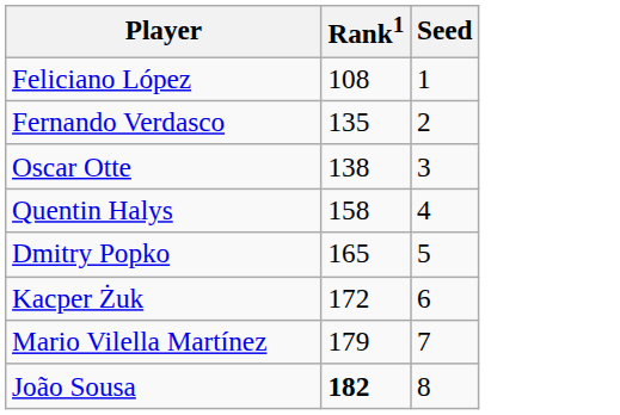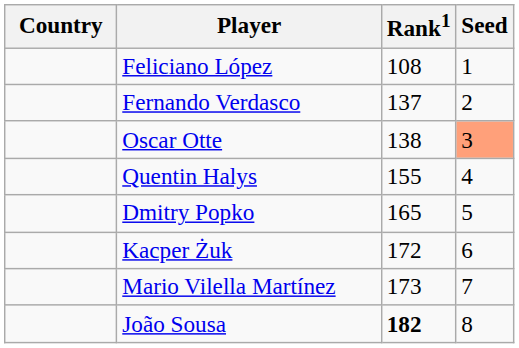 <table class="sortable wikitable">
 <tr>
+<th width="70">Country</th>
 <th width="175">Player</th>
 <th>Rank<sup>1</sup></th>
 <th>Seed</th>
 </tr>
 <tr>
+<td></td>
 <td><a href='#'>Feliciano López</a></td>
 <td>108</td>
 <td>1</td>
 </tr>
 <tr>
+<td></td>
 <td><a href='#'>Fernando Verdasco</a></td>
-<td>135</td>
+<td>137</td>
 <td>2</td>
 </tr>
 <tr>
+<td></td>
 <td><a href='#'>Oscar Otte</a></td>
 <td>138</td>
-<td>3</td>
+<td style="background: lightsalmon;">3</td>
 </tr>
 <tr>
+<td></td>
 <td><a href='#'>Quentin Halys</a></td>
-<td>158</td>
+<td>155</td>
 <td>4</td>
 </tr>
 <tr>
+<td></td>
 <td><a href='#'>Dmitry Popko</a></td>
 <td>165</td>
 <td>5</td>
 </tr>
 <tr>
+<td></td>
 <td><a href='#'>Kacper Żuk</a></td>
 <td>172</td>
 <td>6</td>
 </tr>
 <tr>
+<td></td>
 <td><a href='#'>Mario Vilella Martínez</a></td>
-<td>179</td>
+<td>173</td>
 <td>7</td>
 </tr>
 <tr>
+<td></td>
 <td><a href='#'>João Sousa</a></td>
 <td><strong>182</strong></td>
 <td>8</td>
 </tr>
 </table>
